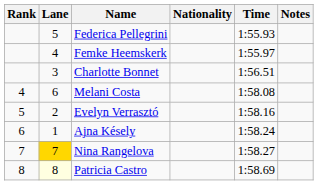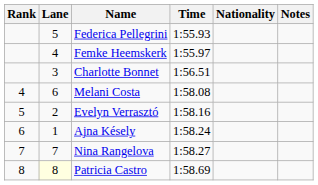 <table class="wikitable sortable" style="text-align:center">
 <tr>
 <th>Rank</th>
 <th>Lane</th>
 <th>Name</th>
+<th>Time</th>
 <th>Nationality</th>
-<th>Time</th>
 <th>Notes</th>
 </tr>
 <tr>
 <td></td>
 <td>5</td>
 <td align=left><a href='#'>Federica Pellegrini</a></td>
+<td>1:55.93</td>
 <td align=left></td>
-<td>1:55.93</td>
 <td></td>
 </tr>
 <tr>
 <td></td>
 <td>4</td>
 <td align=left><a href='#'>Femke Heemskerk</a></td>
+<td>1:55.97</td>
 <td align=left></td>
-<td>1:55.97</td>
 <td></td>
 </tr>
 <tr>
 <td></td>
 <td>3</td>
 <td align=left><a href='#'>Charlotte Bonnet</a></td>
+<td>1:56.51</td>
 <td align=left></td>
-<td>1:56.51</td>
 <td></td>
 </tr>
 <tr>
 <td>4</td>
 <td>6</td>
 <td align=left><a href='#'>Melani Costa</a></td>
+<td>1:58.08</td>
 <td align=left></td>
-<td>1:58.08</td>
 <td></td>
 </tr>
 <tr>
 <td>5</td>
 <td>2</td>
 <td align=left><a href='#'>Evelyn Verrasztó</a></td>
+<td>1:58.16</td>
 <td align=left></td>
-<td>1:58.16</td>
 <td></td>
 </tr>
 <tr>
 <td>6</td>
 <td>1</td>
 <td align=left><a href='#'>Ajna Késely</a></td>
+<td>1:58.24</td>
 <td align=left></td>
-<td>1:58.24</td>
 <td></td>
 </tr>
 <tr>
 <td>7</td>
-<td style="background: gold;">7</td>
+<td>7</td>
 <td align=left><a href='#'>Nina Rangelova</a></td>
+<td>1:58.27</td>
 <td align=left></td>
-<td>1:58.27</td>
 <td></td>
 </tr>
 <tr>
 <td>8</td>
 <td style="background: lightyellow;">8</td>
 <td align=left><a href='#'>Patricia Castro</a></td>
+<td>1:58.69</td>
 <td align=left></td>
-<td>1:58.69</td>
 <td></td>
 </tr>
 </table>
